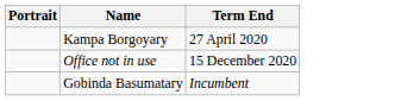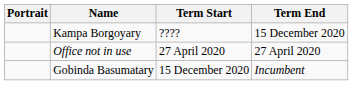 <table class="wikitable">
 <tr>
 <th>Portrait</th>
 <th>Name</th>
+<th>Term Start</th>
 <th>Term End</th>
 </tr>
 <tr>
 <td></td>
 <td>Kampa Borgoyary</td>
+<td>????</td>
+<td>15 December 2020</td>
+</tr>
+<tr>
+<td></td>
+<td><em>Office not in use</em></td>
+<td>27 April 2020</td>
 <td>27 April 2020</td>
 </tr>
 <tr>
 <td></td>
-<td><em>Office not in use</em></td>
+<td>Gobinda Basumatary</td>
 <td>15 December 2020</td>
-</tr>
-<tr>
-<td></td>
-<td>Gobinda Basumatary</td>
 <td><em>Incumbent</em></td>
 </tr>
 </table>
